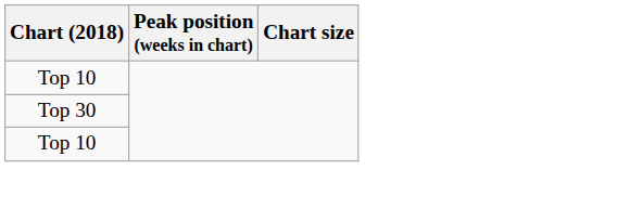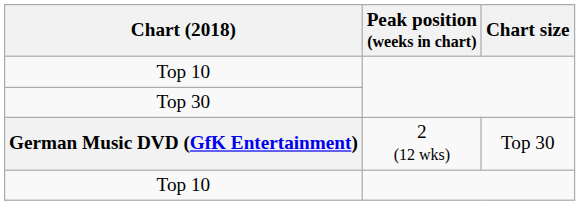 <table class="wikitable sortable plainrowheaders" style="text-align:center">
 <tr>
 <th>Chart (2018)</th>
 <th>Peak position<br><small>(weeks in chart)</small></th>
 <th>Chart size</th>
 </tr>
 <tr>
 <td>Top 10</td>
 </tr>
 <tr>
 <td>Top 30</td>
 </tr>
 <tr>
+<th scope="row">German Music DVD (<a href='#'>GfK Entertainment</a>)</th>
+<td>2<br><small>(12 wks)</small></td>
+<td>Top 30</td>
+</tr>
+<tr>
 <td>Top 10</td>
 </tr>
 </table>
